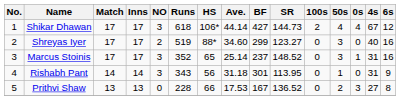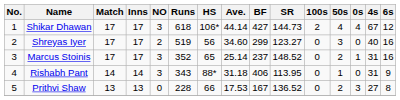 <table class="wikitable sortable" style="text-align: center;">
 <tr>
 <th>No.</th>
 <th>Name</th>
 <th>Match</th>
 <th>Inns</th>
 <th>NO</th>
 <th>Runs</th>
 <th>HS</th>
 <th>Ave.</th>
 <th>BF</th>
 <th>SR</th>
 <th>100s</th>
 <th>50s</th>
 <th>0s</th>
 <th>4s</th>
 <th>6s</th>
 </tr>
 <tr>
 <td>1</td>
 <td><a href='#'>Shikar Dhawan</a></td>
 <td>17</td>
 <td>17</td>
 <td>3</td>
 <td>618</td>
 <td>106*</td>
 <td>44.14</td>
 <td>427</td>
 <td>144.73</td>
 <td>2</td>
 <td>4</td>
 <td>4</td>
 <td>67</td>
 <td>12</td>
 </tr>
 <tr>
 <td>2</td>
 <td><a href='#'>Shreyas Iyer</a></td>
 <td>17</td>
 <td>17</td>
 <td>2</td>
 <td>519</td>
-<td>88*</td>
+<td>56</td>
 <td>34.60</td>
 <td>299</td>
 <td>123.27</td>
 <td>0</td>
 <td>3</td>
 <td>0</td>
 <td>40</td>
 <td>16</td>
 </tr>
 <tr>
 <td>3</td>
 <td><a href='#'>Marcus Stoinis</a></td>
 <td>17</td>
 <td>17</td>
 <td>3</td>
 <td>352</td>
 <td>65</td>
 <td>25.14</td>
 <td>237</td>
 <td>148.52</td>
 <td>0</td>
-<td>3</td>
+<td>2</td>
 <td>1</td>
 <td>31</td>
 <td>16</td>
 </tr>
 <tr>
 <td>4</td>
 <td><a href='#'>Rishabh Pant</a></td>
 <td>14</td>
 <td>14</td>
 <td>3</td>
 <td>343</td>
-<td>56</td>
+<td>88*</td>
 <td>31.18</td>
-<td>301</td>
+<td>406</td>
 <td>113.95</td>
 <td>0</td>
 <td>1</td>
 <td>0</td>
 <td>31</td>
 <td>9</td>
 </tr>
 <tr>
 <td>5</td>
 <td><a href='#'>Prithvi Shaw</a></td>
 <td>13</td>
 <td>13</td>
 <td>0</td>
 <td>228</td>
 <td>66</td>
 <td>17.53</td>
 <td>167</td>
 <td>136.52</td>
 <td>0</td>
 <td>2</td>
 <td>3</td>
 <td>27</td>
 <td>8</td>
 </tr>
 <tr>
 </tr>
 </table>
